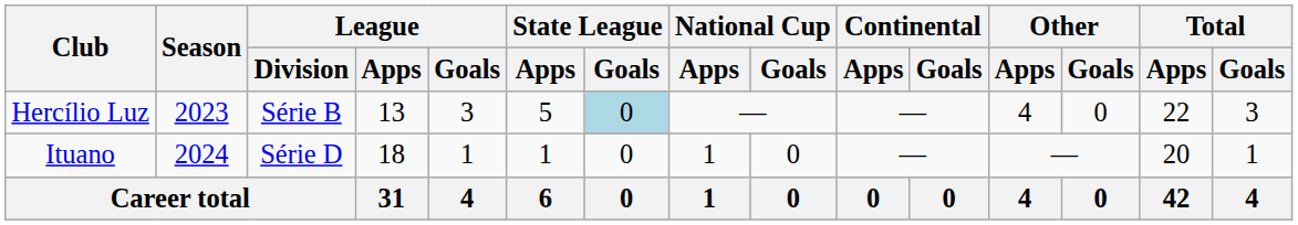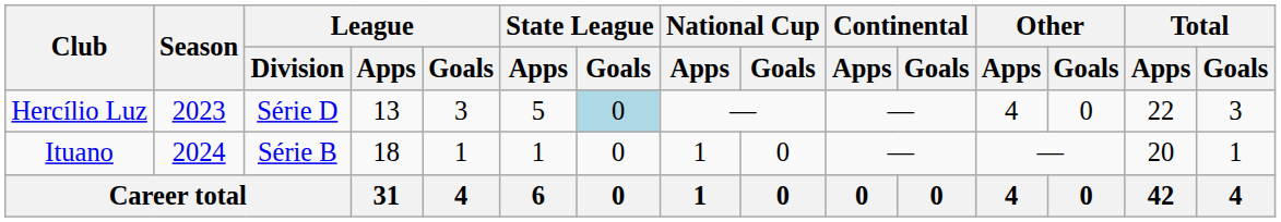 <table class="wikitable" style="text-align:center">
 <tr>
 <th rowspan="2">Club</th>
 <th rowspan="2">Season</th>
 <th colspan="3">League</th>
 <th colspan="2">State League</th>
 <th colspan="2">National Cup</th>
 <th colspan="2">Continental</th>
 <th colspan="2">Other</th>
 <th colspan="2">Total</th>
 </tr>
 <tr>
 <th>Division</th>
 <th>Apps</th>
 <th>Goals</th>
 <th>Apps</th>
 <th>Goals</th>
 <th>Apps</th>
 <th>Goals</th>
 <th>Apps</th>
 <th>Goals</th>
 <th>Apps</th>
 <th>Goals</th>
 <th>Apps</th>
 <th>Goals</th>
 </tr>
 <tr>
 <td><a href='#'>Hercílio Luz</a></td>
 <td><a href='#'>2023</a></td>
-<td><a href='#'>Série B</a></td>
+<td><a href='#'>Série D</a></td>
 <td>13</td>
 <td>3</td>
 <td>5</td>
 <td style="background: lightblue;">0</td>
 <td colspan="2">—</td>
 <td colspan="2">—</td>
 <td>4</td>
 <td>0</td>
 <td>22</td>
 <td>3</td>
 </tr>
 <tr>
 <td><a href='#'>Ituano</a></td>
 <td><a href='#'>2024</a></td>
-<td><a href='#'>Série D</a></td>
+<td><a href='#'>Série B</a></td>
 <td>18</td>
 <td>1</td>
 <td>1</td>
 <td>0</td>
 <td>1</td>
 <td>0</td>
 <td colspan="2">—</td>
 <td colspan="2">—</td>
 <td>20</td>
 <td>1</td>
 </tr>
 <tr>
 <th colspan="3">Career total</th>
 <th>31</th>
 <th>4</th>
 <th>6</th>
 <th>0</th>
 <th>1</th>
 <th>0</th>
 <th>0</th>
 <th>0</th>
 <th>4</th>
 <th>0</th>
 <th>42</th>
 <th>4</th>
 </tr>
 </table>
